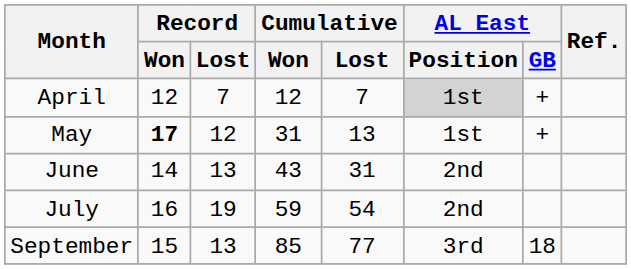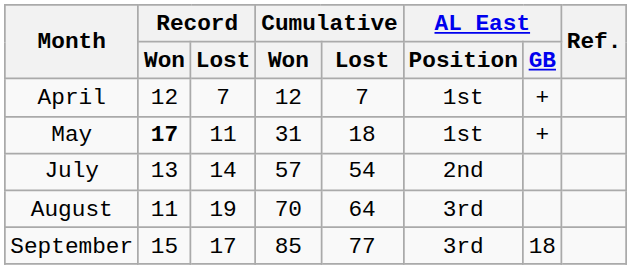 <table class="wikitable" style="text-align:center;">
 <tr>
 <th rowspan=2>Month</th>
 <th colspan=2>Record</th>
 <th colspan=2>Cumulative</th>
 <th colspan=2><a href='#'>AL East</a></th>
 <th rowspan=2>Ref.</th>
 </tr>
 <tr>
 <th>Won</th>
 <th>Lost</th>
 <th>Won</th>
 <th>Lost</th>
 <th>Position</th>
 <th><a href='#'>GB</a></th>
 </tr>
 <tr>
 <td>April</td>
 <td>12</td>
 <td>7</td>
 <td>12</td>
 <td>7</td>
-<td style="background: lightgrey;">1st</td>
+<td>1st</td>
 <td>+</td>
 <td></td>
 </tr>
 <tr>
 <td>May</td>
 <td><strong>17</strong></td>
-<td>12</td>
+<td>11</td>
 <td>31</td>
-<td>13</td>
+<td>18</td>
 <td>1st</td>
 <td>+</td>
 <td></td>
 </tr>
 <tr>
-<td>June</td>
+<td>July</td>
+<td>13</td>
 <td>14</td>
-<td>13</td>
-<td>43</td>
-<td>31</td>
-<td>2nd</td>
-<td></td>
-<td></td>
-</tr>
-<tr>
-<td>July</td>
-<td>16</td>
-<td>19</td>
-<td>59</td>
+<td>57</td>
 <td>54</td>
 <td>2nd</td>
 <td></td>
 <td></td>
 </tr>
 <tr>
+<td>August</td>
+<td>11</td>
+<td>19</td>
+<td>70</td>
+<td>64</td>
+<td>3rd</td>
+<td></td>
+<td></td>
+</tr>
+<tr>
 <td>September</td>
 <td>15</td>
-<td>13</td>
+<td>17</td>
 <td>85</td>
 <td>77</td>
 <td>3rd</td>
 <td>18</td>
 <td></td>
 </tr>
 </table>
